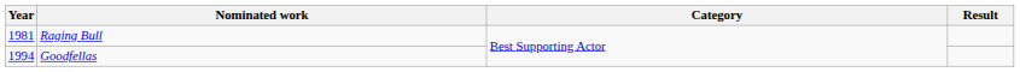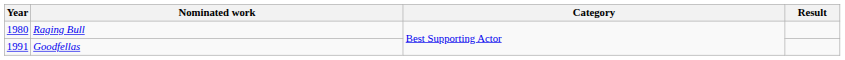 <table class="wikitable sortable">
 <tr>
 <th scope="col" style="width:1em;">Year</th>
 <th scope="col" style="width:39em;">Nominated work</th>
 <th scope="col" style="width:40em;">Category</th>
 <th scope="col" style="width:5em;">Result</th>
 </tr>
 <tr>
-<td><a href='#'>1981</a></td>
+<td><a href='#'>1980</a></td>
 <td><em><a href='#'>Raging Bull</a></em></td>
 <td rowspan="2"><a href='#'>Best Supporting Actor</a></td>
 <td></td>
 </tr>
 <tr>
-<td><a href='#'>1994</a></td>
+<td><a href='#'>1991</a></td>
 <td><em><a href='#'>Goodfellas</a></em></td>
 <td></td>
 </tr>
 </table>
